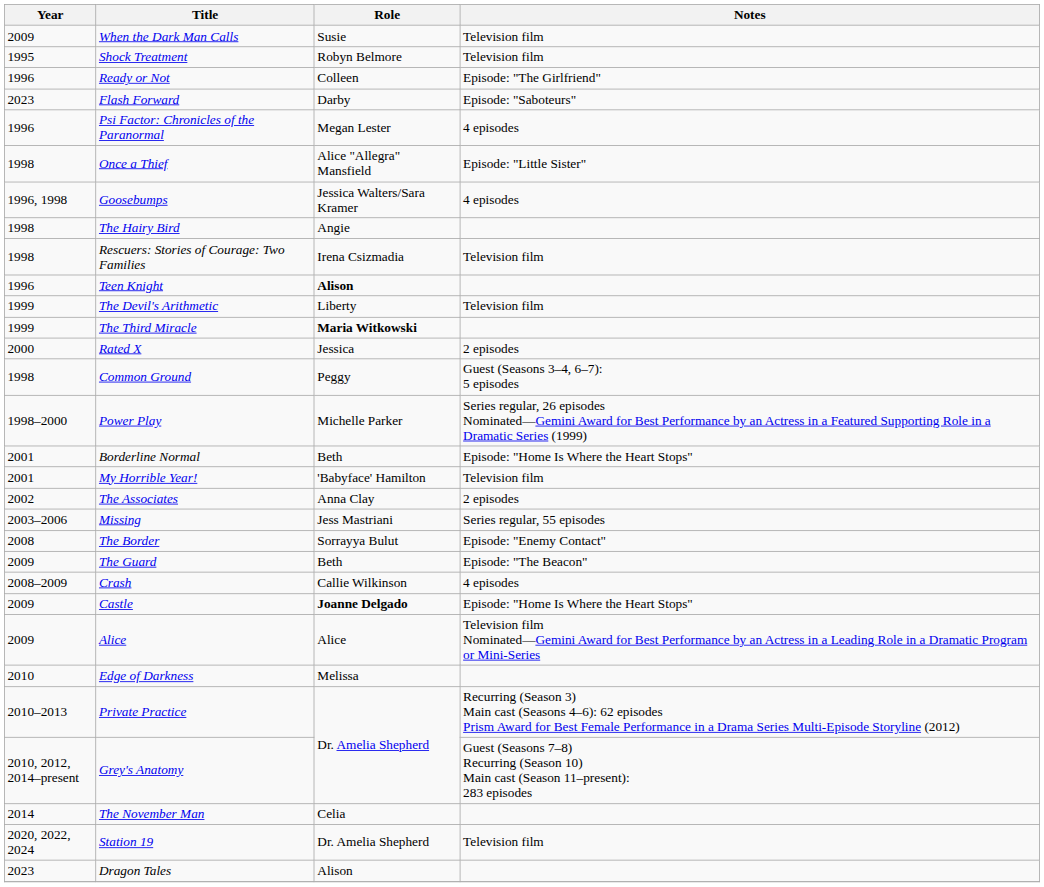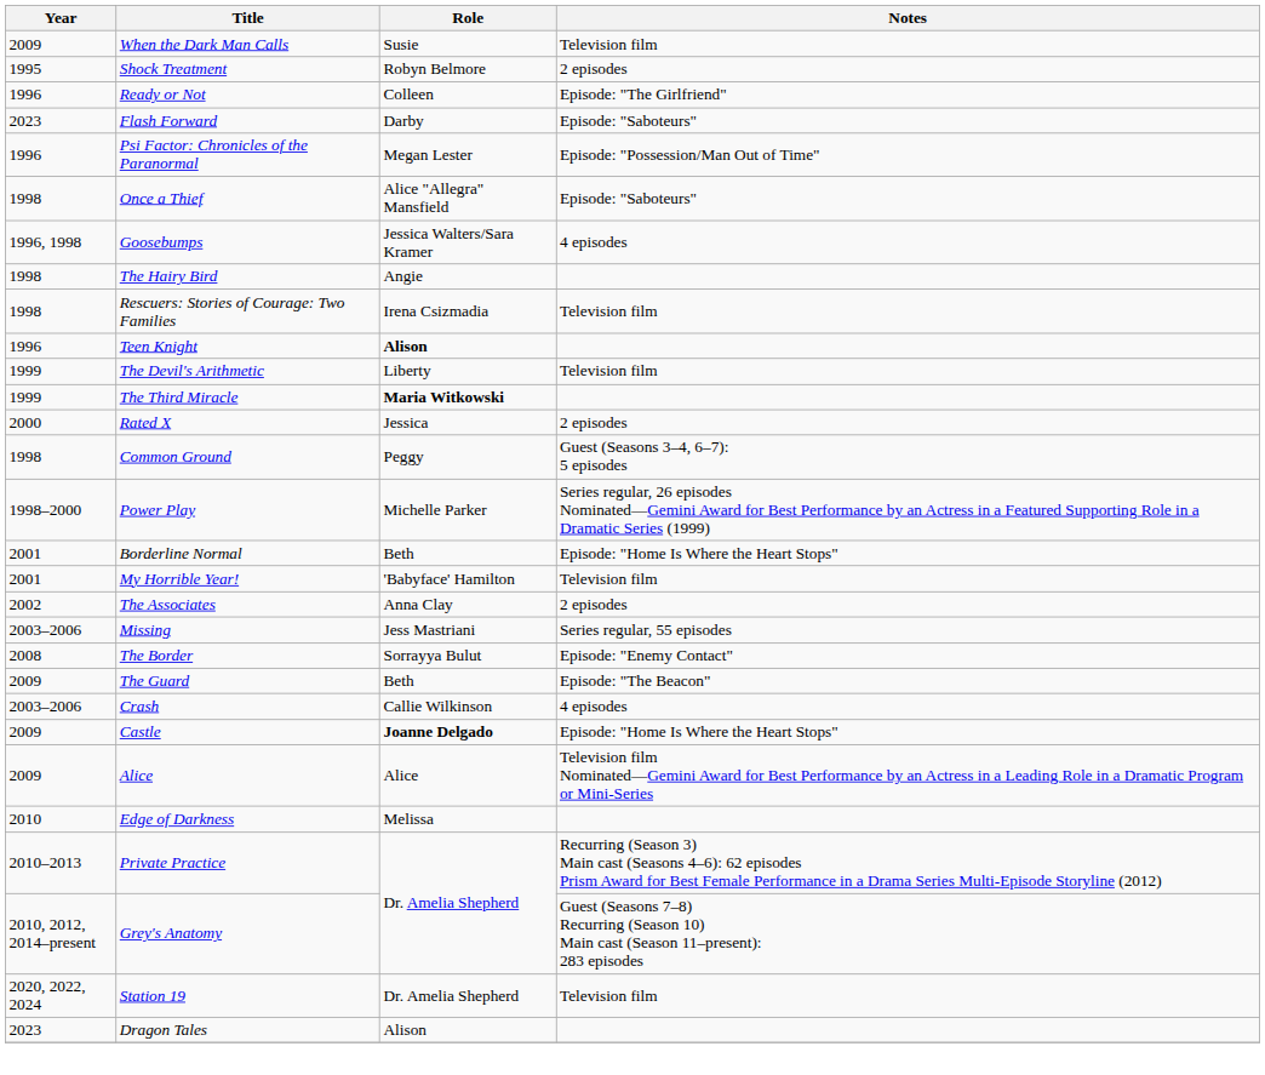 <table class="wikitable sortable">
 <tr>
 <th>Year</th>
 <th>Title</th>
 <th>Role</th>
 <th class="unsortable">Notes</th>
 </tr>
 <tr>
 <td>2009</td>
 <td><em><a href='#'>When the Dark Man Calls</a></em></td>
 <td>Susie</td>
 <td>Television film</td>
 </tr>
 <tr>
 <td>1995</td>
 <td><em><a href='#'>Shock Treatment</a></em></td>
 <td>Robyn Belmore</td>
-<td>Television film</td>
+<td>2 episodes</td>
 </tr>
 <tr>
 <td>1996</td>
 <td><em><a href='#'>Ready or Not</a></em></td>
 <td>Colleen</td>
 <td>Episode: "The Girlfriend"</td>
 </tr>
 <tr>
 <td>2023</td>
 <td><em><a href='#'>Flash Forward</a></em></td>
 <td>Darby</td>
 <td>Episode: "Saboteurs"</td>
 </tr>
 <tr>
 <td>1996</td>
 <td><em><a href='#'>Psi Factor: Chronicles of the Paranormal</a></em></td>
 <td>Megan Lester</td>
-<td>4 episodes</td>
+<td>Episode: "Possession/Man Out of Time"</td>
 </tr>
 <tr>
 <td>1998</td>
 <td><em><a href='#'>Once a Thief</a> </em></td>
 <td>Alice "Allegra" Mansfield</td>
-<td>Episode: "Little Sister"</td>
+<td>Episode: "Saboteurs"</td>
 </tr>
 <tr>
 <td>1996, 1998</td>
 <td><em><a href='#'>Goosebumps</a></em></td>
 <td>Jessica Walters/Sara Kramer</td>
 <td>4 episodes</td>
 </tr>
 <tr>
 <td>1998</td>
 <td data-sort-value="Hairy Bird, The"><em><a href='#'>The Hairy Bird</a></em></td>
 <td>Angie</td>
 <td></td>
 </tr>
 <tr>
 <td>1998</td>
 <td><em>Rescuers: Stories of Courage: Two Families</em></td>
 <td>Irena Csizmadia</td>
 <td>Television film</td>
 </tr>
 <tr>
 <td>1996</td>
 <td><em><a href='#'>Teen Knight</a></em></td>
 <td><strong>Alison</strong></td>
 <td></td>
 </tr>
 <tr>
 <td>1999</td>
 <td data-sort-value="Devil's Arithmetic, The"><em><a href='#'>The Devil's Arithmetic</a></em></td>
 <td>Liberty</td>
 <td>Television film</td>
 </tr>
 <tr>
 <td>1999</td>
 <td data-sort-value="Third Miracle, The"><em><a href='#'>The Third Miracle</a></em></td>
 <td><strong>Maria Witkowski</strong></td>
 <td></td>
 </tr>
 <tr>
 <td>2000</td>
 <td><em><a href='#'>Rated X</a></em></td>
 <td>Jessica</td>
 <td>2 episodes</td>
 </tr>
 <tr>
 <td>1998</td>
 <td><em><a href='#'>Common Ground</a></em></td>
 <td>Peggy</td>
 <td>Guest (Seasons 3–4, 6–7):<br> 5 episodes</td>
 </tr>
 <tr>
 <td>1998–2000</td>
 <td><em><a href='#'>Power Play</a></em></td>
 <td>Michelle Parker</td>
 <td>Series regular, 26 episodes<br>Nominated—<a href='#'>Gemini Award for Best Performance by an Actress in a Featured Supporting Role in a Dramatic Series</a> (1999)</td>
 </tr>
 <tr>
 <td>2001</td>
 <td><em>Borderline Normal</em></td>
 <td>Beth</td>
 <td>Episode: "Home Is Where the Heart Stops"</td>
 </tr>
 <tr>
 <td>2001</td>
 <td><em><a href='#'>My Horrible Year!</a></em></td>
 <td>'Babyface' Hamilton</td>
 <td>Television film</td>
 </tr>
 <tr>
 <td>2002</td>
 <td data-sort-value="Associates, The"><em><a href='#'>The Associates</a></em></td>
 <td>Anna Clay</td>
 <td>2 episodes</td>
 </tr>
 <tr>
 <td>2003–2006</td>
 <td><em><a href='#'>Missing</a></em></td>
 <td>Jess Mastriani</td>
 <td>Series regular, 55 episodes</td>
 </tr>
 <tr>
 <td>2008</td>
 <td data-sort-value="Border, The"><em><a href='#'>The Border</a></em></td>
 <td>Sorrayya Bulut</td>
 <td>Episode: "Enemy Contact"</td>
 </tr>
 <tr>
 <td>2009</td>
 <td data-sort-value="Guard, The"><em><a href='#'>The Guard</a></em></td>
 <td>Beth</td>
 <td>Episode: "The Beacon"</td>
 </tr>
 <tr>
-<td>2008–2009</td>
+<td>2003–2006</td>
 <td><em><a href='#'>Crash</a></em></td>
 <td>Callie Wilkinson</td>
 <td>4 episodes</td>
 </tr>
 <tr>
 <td>2009</td>
 <td><em><a href='#'>Castle</a></em></td>
 <td><strong>Joanne Delgado</strong></td>
 <td>Episode: "Home Is Where the Heart Stops"</td>
 </tr>
 <tr>
 <td>2009</td>
 <td><em><a href='#'>Alice</a></em></td>
 <td>Alice</td>
 <td>Television film<br>Nominated—<a href='#'>Gemini Award for Best Performance by an Actress in a Leading Role in a Dramatic Program or Mini-Series</a></td>
 </tr>
 <tr>
 <td>2010</td>
 <td><em><a href='#'>Edge of Darkness</a></em></td>
 <td>Melissa</td>
 <td></td>
 </tr>
 <tr>
 <td>2010–2013</td>
 <td><em><a href='#'>Private Practice</a></em></td>
 <td rowspan="2">Dr. <a href='#'>Amelia Shepherd</a></td>
 <td>Recurring (Season 3)<br>Main cast (Seasons 4–6): 62 episodes<br><a href='#'>Prism Award for Best Female Performance in a Drama Series Multi-Episode Storyline</a> (2012)</td>
 </tr>
 <tr>
 <td>2010, 2012,<br>2014–present</td>
 <td><em><a href='#'>Grey's Anatomy</a></em></td>
 <td>Guest (Seasons 7–8)<br>Recurring (Season 10)<br>Main cast (Season 11–present):<br> 283 episodes</td>
 </tr>
 <tr>
-<td>2014</td>
-<td data-sort-value="November Man, The"><em><a href='#'>The November Man</a></em></td>
-<td>Celia</td>
-<td></td>
-</tr>
-<tr>
 <td>2020, 2022, 2024</td>
 <td><em><a href='#'>Station 19</a></em></td>
 <td>Dr. Amelia Shepherd</td>
 <td>Television film</td>
 </tr>
 <tr>
 <td>2023</td>
 <td><em>Dragon Tales</em></td>
 <td>Alison</td>
 <td></td>
 </tr>
 <tr>
 </tr>
 </table>
